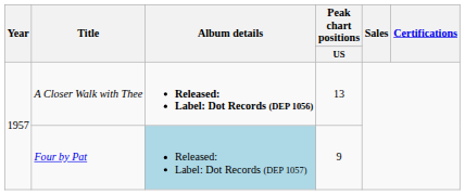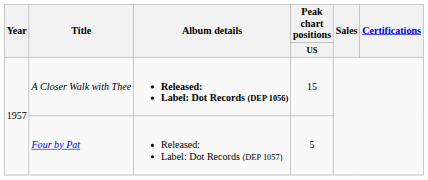 <table class="wikitable plainrowheaders">
 <tr>
 <th rowspan="2">Year</th>
 <th rowspan="2">Title</th>
 <th rowspan="2">Album details</th>
 <th colspan="1">Peak chart positions</th>
 <th rowspan="2">Sales</th>
 <th rowspan="2"><a href='#'>Certifications</a></th>
 </tr>
 <tr>
 <th style="width:3em;font-size:85%;">US<br></th>
 </tr>
 <tr>
 <td rowspan="2">1957</td>
 <td style="text-align:left"><em>A Closer Walk with Thee</em></td>
 <td><strong><br><ul><li>Released:</li><li>Label: Dot Records <small>(DEP 1056)</small></li></ul></strong></td>
-<td style="text-align:center">13</td>
+<td style="text-align:center">15</td>
 </tr>
 <tr>
 <td style="text-align:left"><em><a href='#'>Four by Pat</a></em></td>
-<td style="background: lightblue;"><br><ul><li>Released:</li><li>Label: Dot Records <small>(DEP 1057)</small></li></ul></td>
-<td style="text-align:center">9</td>
+<td><br><ul><li>Released:</li><li>Label: Dot Records <small>(DEP 1057)</small></li></ul></td>
+<td style="text-align:center">5</td>
 </tr>
 </table>
